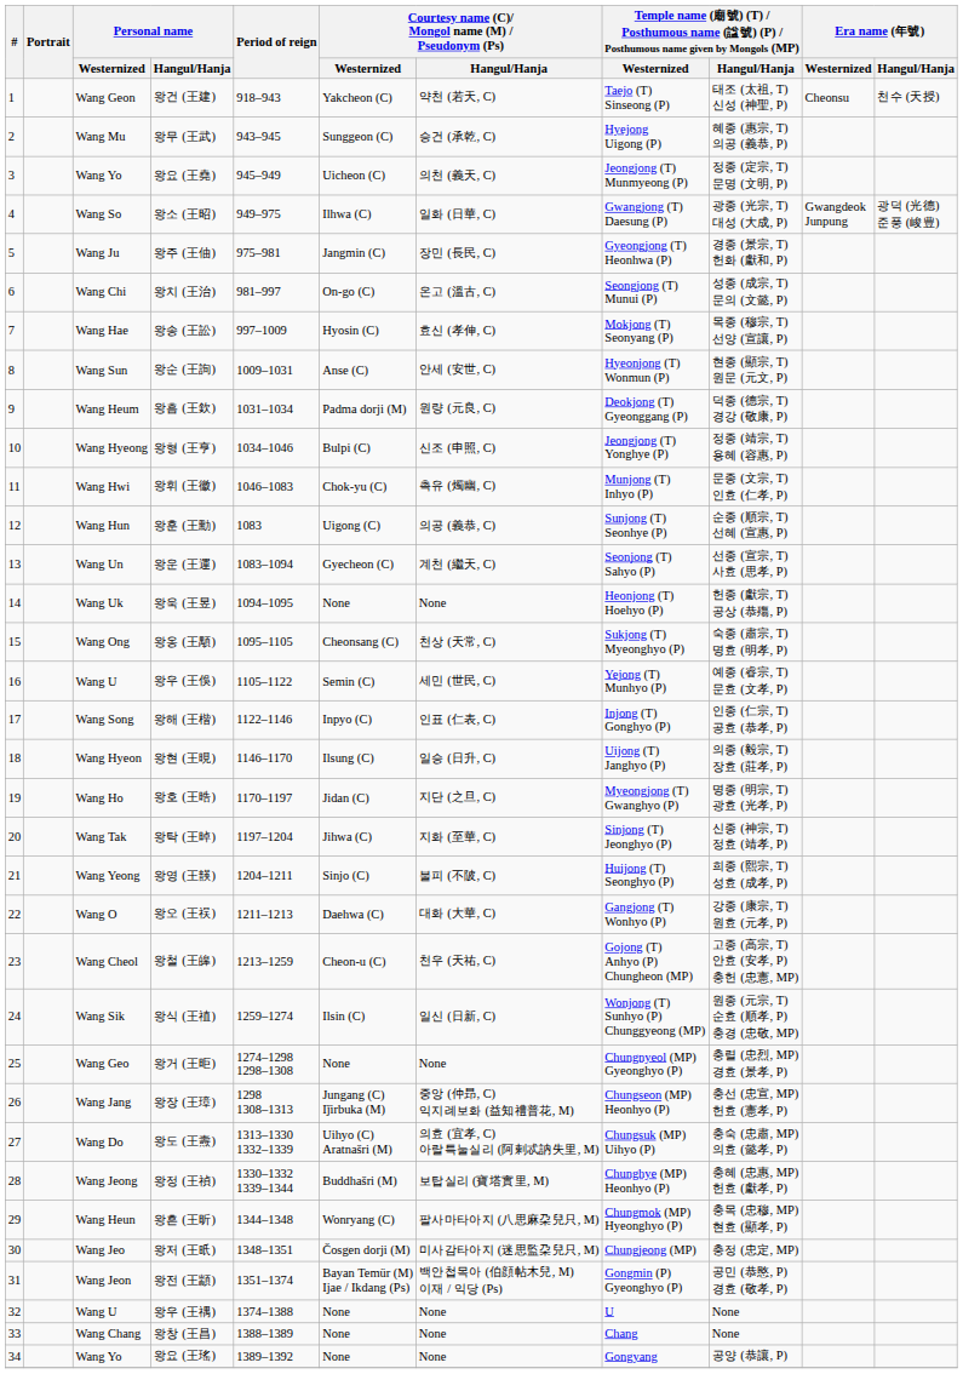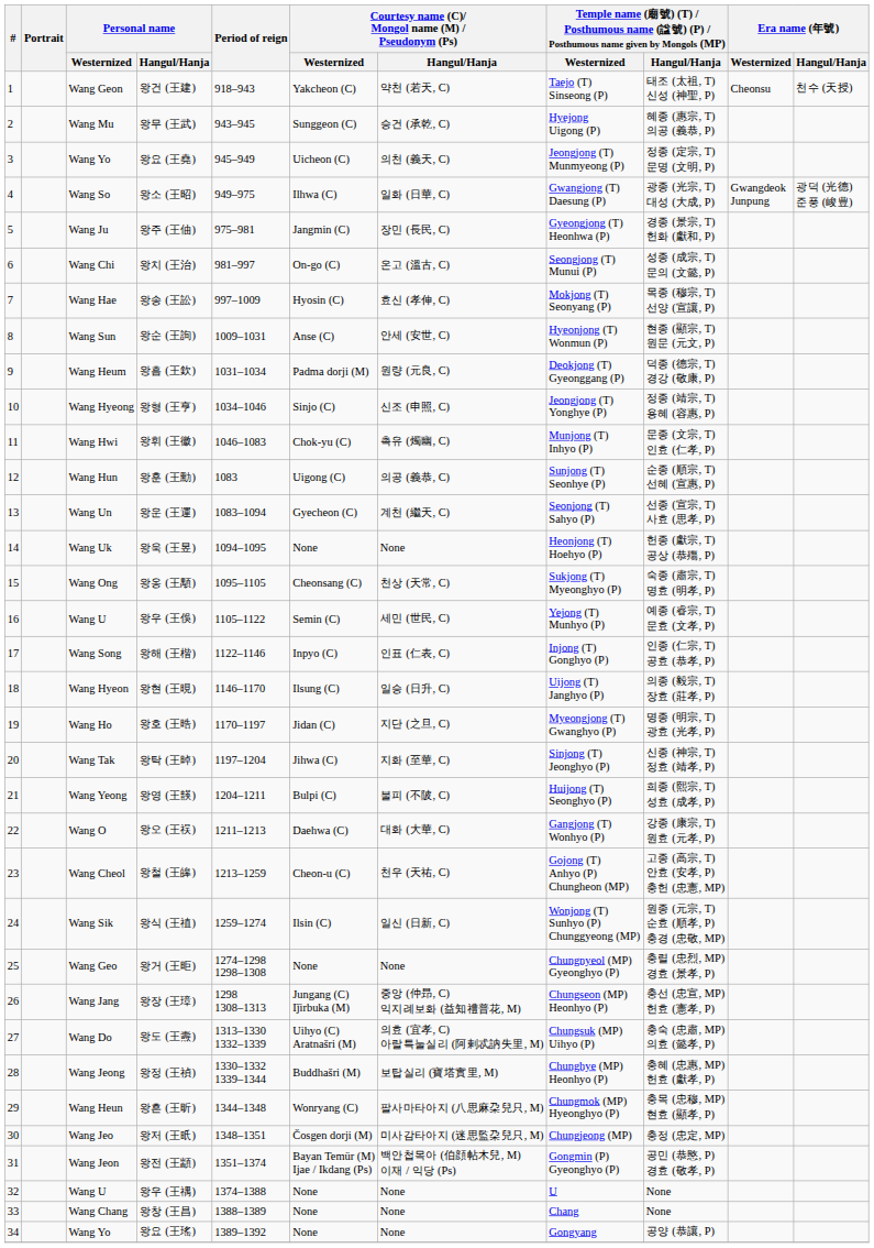 <table class="wikitable">
 <tr>
 <th rowspan="2">#</th>
 <th rowspan="2">Portrait</th>
 <th colspan="2"><a href='#'>Personal name</a></th>
 <th rowspan="2">Period of reign</th>
 <th colspan="2"><a href='#'>Courtesy name</a> (C)/ <br> <a href='#'>Mongol</a> name (M) /<br> <a href='#'>Pseudonym</a> (Ps)</th>
 <th colspan="2"><a href='#'>Temple name</a> (廟號) (T) /<br> <a href='#'>Posthumous name</a> (諡號) (P) /<br><small>Posthumous name given by Mongols</small> (MP)</th>
 <th colspan="2"><a href='#'>Era name</a> (年號)</th>
 </tr>
 <tr>
 <th>Westernized</th>
 <th>Hangul/Hanja</th>
 <th>Westernized</th>
 <th>Hangul/Hanja</th>
 <th>Westernized</th>
 <th>Hangul/Hanja</th>
 <th>Westernized</th>
 <th>Hangul/Hanja</th>
 </tr>
 <tr>
 <td>1</td>
 <td></td>
 <td>Wang Geon</td>
 <td>왕건 (王建)</td>
 <td>918–943</td>
 <td>Yakcheon (C)</td>
 <td>약천 (若天, C)</td>
 <td><a href='#'>Taejo</a> (T)<br>Sinseong (P)</td>
 <td>태조 (太祖, T)<br>신성 (神聖, P)</td>
 <td>Cheonsu</td>
 <td>천수 (天授)</td>
 </tr>
 <tr>
 <td>2</td>
 <td></td>
 <td>Wang Mu</td>
 <td>왕무 (王武)</td>
 <td>943–945</td>
 <td>Sunggeon (C)</td>
 <td>승건 (承乾, C)</td>
 <td><a href='#'>Hyejong</a><br>Uigong (P)</td>
 <td>혜종 (惠宗, T)<br>의공 (義恭, P)</td>
 <td></td>
 <td></td>
 </tr>
 <tr>
 <td>3</td>
 <td></td>
 <td>Wang Yo</td>
 <td>왕요 (王堯)</td>
 <td>945–949</td>
 <td>Uicheon (C)</td>
 <td>의천 (義天, C)</td>
 <td><a href='#'>Jeongjong</a> (T)<br>Munmyeong (P)</td>
 <td>정종 (定宗, T)<br>문명 (文明, P)</td>
 <td></td>
 <td></td>
 </tr>
 <tr>
 <td>4</td>
 <td></td>
 <td>Wang So</td>
 <td>왕소 (王昭)</td>
 <td>949–975</td>
 <td>Ilhwa (C)</td>
 <td>일화 (日華, C)</td>
 <td><a href='#'>Gwangjong</a> (T)<br>Daesung (P)</td>
 <td>광종 (光宗, T)<br>대성 (大成, P)</td>
 <td>Gwangdeok<br>Junpung</td>
 <td>광덕 (光德)<br>준풍 (峻豊)</td>
 </tr>
 <tr>
 <td>5</td>
 <td></td>
 <td>Wang Ju</td>
 <td>왕주 (王伷)</td>
 <td>975–981</td>
 <td>Jangmin (C)</td>
 <td>장민 (長民, C)</td>
 <td><a href='#'>Gyeongjong</a> (T)<br>Heonhwa (P)</td>
 <td>경종 (景宗, T)<br>헌화 (獻和, P)</td>
 <td></td>
 <td></td>
 </tr>
 <tr>
 <td>6</td>
 <td></td>
 <td>Wang Chi</td>
 <td>왕치 (王治)</td>
 <td>981–997</td>
 <td>On-go (C)</td>
 <td>온고 (溫古, C)</td>
 <td><a href='#'>Seongjong</a> (T)<br>Munui (P)</td>
 <td>성종 (成宗, T)<br>문의 (文懿, P)</td>
 <td></td>
 <td></td>
 </tr>
 <tr>
 <td>7</td>
 <td></td>
 <td>Wang Hae</td>
 <td>왕송 (王訟)</td>
 <td>997–1009</td>
 <td>Hyosin (C)</td>
 <td>효신 (孝伸, C)</td>
 <td><a href='#'>Mokjong</a> (T)<br>Seonyang (P)</td>
 <td>목종 (穆宗, T)<br>선양 (宣讓, P)</td>
 <td></td>
 <td></td>
 </tr>
 <tr>
 <td>8</td>
 <td></td>
 <td>Wang Sun</td>
 <td>왕순 (王詢)</td>
 <td>1009–1031</td>
 <td>Anse (C)</td>
 <td>안세 (安世, C)</td>
 <td><a href='#'>Hyeonjong</a> (T)<br>Wonmun (P)</td>
 <td>현종 (顯宗, T)<br>원문 (元文, P)</td>
 <td></td>
 <td></td>
 </tr>
 <tr>
 <td>9</td>
 <td></td>
 <td>Wang Heum</td>
 <td>왕흠 (王欽)</td>
 <td>1031–1034</td>
 <td>Padma dorji (M)</td>
 <td>원량 (元良, C)</td>
 <td><a href='#'>Deokjong</a> (T)<br>Gyeonggang (P)</td>
 <td>덕종 (德宗, T)<br>경강 (敬康, P)</td>
 <td></td>
 <td></td>
 </tr>
 <tr>
 <td>10</td>
 <td></td>
 <td>Wang Hyeong</td>
 <td>왕형 (王亨)</td>
 <td>1034–1046</td>
-<td>Bulpi (C)</td>
+<td>Sinjo (C)</td>
 <td>신조 (申照, C)</td>
 <td><a href='#'>Jeongjong</a> (T)<br>Yonghye (P)</td>
 <td>정종 (靖宗, T)<br>용혜 (容惠, P)</td>
 <td></td>
 <td></td>
 </tr>
 <tr>
 <td>11</td>
 <td></td>
 <td>Wang Hwi</td>
 <td>왕휘 (王徽)</td>
 <td>1046–1083</td>
 <td>Chok-yu (C)</td>
 <td>촉유 (燭幽, C)</td>
 <td><a href='#'>Munjong</a> (T)<br>Inhyo (P)</td>
 <td>문종 (文宗, T)<br>인효 (仁孝, P)</td>
 <td></td>
 <td></td>
 </tr>
 <tr>
 <td>12</td>
 <td></td>
 <td>Wang Hun</td>
 <td>왕훈 (王勳)</td>
 <td>1083</td>
 <td>Uigong (C)</td>
 <td>의공 (義恭, C)</td>
 <td><a href='#'>Sunjong</a> (T)<br>Seonhye (P)</td>
 <td>순종 (順宗, T)<br>선혜 (宣惠, P)</td>
 <td></td>
 <td></td>
 </tr>
 <tr>
 <td>13</td>
 <td></td>
 <td>Wang Un</td>
 <td>왕운 (王運)</td>
 <td>1083–1094</td>
 <td>Gyecheon (C)</td>
 <td>계천 (繼天, C)</td>
 <td><a href='#'>Seonjong</a> (T)<br>Sahyo (P)</td>
 <td>선종 (宣宗, T)<br> 사효 (思孝, P)</td>
 <td></td>
 <td></td>
 </tr>
 <tr>
 <td>14</td>
 <td></td>
 <td>Wang Uk</td>
 <td>왕욱 (王昱)</td>
 <td>1094–1095</td>
 <td>None</td>
 <td>None</td>
 <td><a href='#'>Heonjong</a> (T)<br>Hoehyo (P)</td>
 <td>헌종 (獻宗, T)<br> 공상 (恭殤, P)</td>
 <td></td>
 <td></td>
 </tr>
 <tr>
 <td>15</td>
 <td></td>
 <td>Wang Ong</td>
 <td>왕옹 (王顒)</td>
 <td>1095–1105</td>
 <td>Cheonsang (C)</td>
 <td>천상 (天常, C)</td>
 <td><a href='#'>Sukjong</a> (T)<br>Myeonghyo (P)</td>
 <td>숙종 (肅宗, T)<br> 명효 (明孝, P)</td>
 <td></td>
 <td></td>
 </tr>
 <tr>
 <td>16</td>
 <td></td>
 <td>Wang U</td>
 <td>왕우 (王俁)</td>
 <td>1105–1122</td>
 <td>Semin (C)</td>
 <td>세민 (世民, C)</td>
 <td><a href='#'>Yejong</a> (T)<br>Munhyo (P)</td>
 <td>예종 (睿宗, T)<br> 문효 (文孝, P)</td>
 <td></td>
 <td></td>
 </tr>
 <tr>
 <td>17</td>
 <td></td>
 <td>Wang Song</td>
 <td>왕해 (王楷)</td>
 <td>1122–1146</td>
 <td>Inpyo (C)</td>
 <td>인표 (仁表, C)</td>
 <td><a href='#'>Injong</a> (T)<br>Gonghyo (P)</td>
 <td>인종 (仁宗, T)<br> 공효 (恭孝, P)</td>
 <td></td>
 <td></td>
 </tr>
 <tr>
 <td>18</td>
 <td></td>
 <td>Wang Hyeon</td>
 <td>왕현 (王晛)</td>
 <td>1146–1170</td>
 <td>Ilsung (C)</td>
 <td>일승 (日升, C)</td>
 <td><a href='#'>Uijong</a> (T)<br>Janghyo (P)</td>
 <td>의종 (毅宗, T)<br> 장효 (莊孝, P)</td>
 <td></td>
 <td></td>
 </tr>
 <tr>
 <td>19</td>
 <td></td>
 <td>Wang Ho</td>
 <td>왕호 (王晧)</td>
 <td>1170–1197</td>
 <td>Jidan (C)</td>
 <td>지단 (之旦, C)</td>
 <td><a href='#'>Myeongjong</a> (T)<br>Gwanghyo (P)</td>
 <td>명종 (明宗, T)<br> 광효 (光孝, P)</td>
 <td></td>
 <td></td>
 </tr>
 <tr>
 <td>20</td>
 <td></td>
 <td>Wang Tak</td>
 <td>왕탁 (王晫)</td>
 <td>1197–1204</td>
 <td>Jihwa (C)</td>
 <td>지화 (至華, C)</td>
 <td><a href='#'>Sinjong</a> (T)<br>Jeonghyo (P)</td>
 <td>신종 (神宗, T)<br> 정효 (靖孝, P)</td>
 <td></td>
 <td></td>
 </tr>
 <tr>
 <td>21</td>
 <td></td>
 <td>Wang Yeong</td>
 <td>왕영 (王韺)</td>
 <td>1204–1211</td>
-<td>Sinjo (C)</td>
+<td>Bulpi (C)</td>
 <td>불피 (不陂, C)</td>
 <td><a href='#'>Huijong</a> (T)<br>Seonghyo (P)</td>
 <td>희종 (熙宗, T)<br> 성효 (成孝, P)</td>
 <td></td>
 <td></td>
 </tr>
 <tr>
 <td>22</td>
 <td></td>
 <td>Wang O</td>
 <td>왕오 (王祦)</td>
 <td>1211–1213</td>
 <td>Daehwa (C)</td>
 <td>대화 (大華, C)</td>
 <td><a href='#'>Gangjong</a> (T)<br>Wonhyo (P)</td>
 <td>강종 (康宗, T)<br> 원효 (元孝, P)</td>
 <td></td>
 <td></td>
 </tr>
 <tr>
 <td>23</td>
 <td></td>
 <td>Wang Cheol</td>
 <td>왕철 (王皞)</td>
 <td>1213–1259</td>
 <td>Cheon-u (C)</td>
 <td>천우 (天祐, C)</td>
 <td><a href='#'>Gojong</a> (T)<br>Anhyo (P)<br>Chungheon (MP)</td>
 <td>고종 (高宗, T)<br> 안효 (安孝, P)<br>충헌 (忠憲, MP)</td>
 <td></td>
 <td></td>
 </tr>
 <tr>
 <td>24</td>
 <td></td>
 <td>Wang Sik</td>
 <td>왕식 (王禃)</td>
 <td>1259–1274</td>
 <td>Ilsin (C)</td>
 <td>일신 (日新, C)</td>
 <td><a href='#'>Wonjong</a> (T)<br>Sunhyo (P)<br>Chunggyeong (MP)</td>
 <td>원종 (元宗, T)<br> 순효 (順孝, P)<br>충경 (忠敬, MP)</td>
 <td></td>
 <td></td>
 </tr>
 <tr>
 <td>25</td>
 <td></td>
 <td>Wang Geo</td>
 <td>왕거 (王昛)</td>
 <td>1274–1298<br>1298–1308</td>
 <td>None</td>
 <td>None</td>
 <td><a href='#'>Chungnyeol</a> (MP)<br>Gyeonghyo (P)</td>
 <td>충렬 (忠烈, MP)<br>경효 (景孝, P)</td>
 <td></td>
 <td></td>
 </tr>
 <tr>
 <td>26</td>
 <td></td>
 <td>Wang Jang</td>
 <td>왕장 (王璋)</td>
 <td>1298<br>1308–1313</td>
 <td>Jungang (C)<br>Iǰirbuka (M)</td>
 <td>중앙 (仲昻, C)<br>익지례보화 (益知禮普花, M)</td>
 <td><a href='#'>Chungseon</a> (MP)<br>Heonhyo (P)</td>
 <td>충선 (忠宣, MP)<br>헌효 (憲孝, P)</td>
 <td></td>
 <td></td>
 </tr>
 <tr>
 <td>27</td>
 <td></td>
 <td>Wang Do</td>
 <td>왕도 (王燾)</td>
 <td>1313–1330<br>1332–1339</td>
 <td>Uihyo (C)<br>Aratnašri (M)</td>
 <td>의효 (宜孝, C)<br>아랄특눌실리 (阿剌忒訥失里, M)</td>
 <td><a href='#'>Chungsuk</a> (MP)<br>Uihyo (P)</td>
 <td>충숙 (忠肅, MP)<br>의효 (懿孝, P)</td>
 <td></td>
 <td></td>
 </tr>
 <tr>
 <td>28</td>
 <td></td>
 <td>Wang Jeong</td>
 <td>왕정 (王禎)</td>
 <td>1330–1332<br>1339–1344</td>
 <td>Buddhašri (M)</td>
 <td>보탑실리 (寶塔實里, M)</td>
 <td><a href='#'>Chunghye</a> (MP)<br>Heonhyo (P)</td>
 <td>충혜 (忠惠, MP)<br> 헌효 (獻孝, P)</td>
 <td></td>
 <td></td>
 </tr>
 <tr>
 <td>29</td>
 <td></td>
 <td>Wang Heun</td>
 <td>왕흔 (王昕)</td>
 <td>1344–1348</td>
 <td>Wonryang (C)</td>
 <td>팔사마타아지 (八思麻朶兒只, M)</td>
 <td><a href='#'>Chungmok</a> (MP)<br>Hyeonghyo (P)</td>
 <td>충목 (忠穆, MP)<br>현효 (顯孝, P)</td>
 <td></td>
 <td></td>
 </tr>
 <tr>
 <td>30</td>
 <td></td>
 <td>Wang Jeo</td>
 <td>왕저 (王㫝)</td>
 <td>1348–1351</td>
 <td>Čosgen dorji (M)</td>
 <td>미사감타아지 (迷思監朶兒只, M)</td>
 <td><a href='#'>Chungjeong</a> (MP)</td>
 <td>충정 (忠定, MP)</td>
 <td></td>
 <td></td>
 </tr>
 <tr>
 <td>31</td>
 <td></td>
 <td>Wang Jeon</td>
 <td>왕전 (王顓)</td>
 <td>1351–1374</td>
 <td>Bayan Temür (M)<br>Ijae / Ikdang (Ps)</td>
 <td>백안첩목아 (伯顔帖木兒, M)<br>이재 / 익당 (Ps)</td>
 <td><a href='#'>Gongmin</a> (P)<br>Gyeonghyo (P)</td>
 <td>공민 (恭愍, P)<br>경효 (敬孝, P)</td>
 <td></td>
 <td></td>
 </tr>
 <tr>
 <td>32</td>
 <td></td>
 <td>Wang U</td>
 <td>왕우 (王禑)</td>
 <td>1374–1388</td>
 <td>None</td>
 <td>None</td>
 <td><a href='#'>U</a></td>
 <td>None</td>
 <td></td>
 <td></td>
 </tr>
 <tr>
 <td>33</td>
 <td></td>
 <td>Wang Chang</td>
 <td>왕창 (王昌)</td>
 <td>1388–1389</td>
 <td>None</td>
 <td>None</td>
 <td><a href='#'>Chang</a></td>
 <td>None</td>
 <td></td>
 <td></td>
 </tr>
 <tr>
 <td>34</td>
 <td></td>
 <td>Wang Yo</td>
 <td>왕요 (王瑤)</td>
 <td>1389–1392</td>
 <td>None</td>
 <td>None</td>
 <td><a href='#'>Gongyang</a></td>
 <td>공양 (恭讓, P)</td>
 <td></td>
 <td></td>
 </tr>
 <tr>
 </tr>
 </table>
